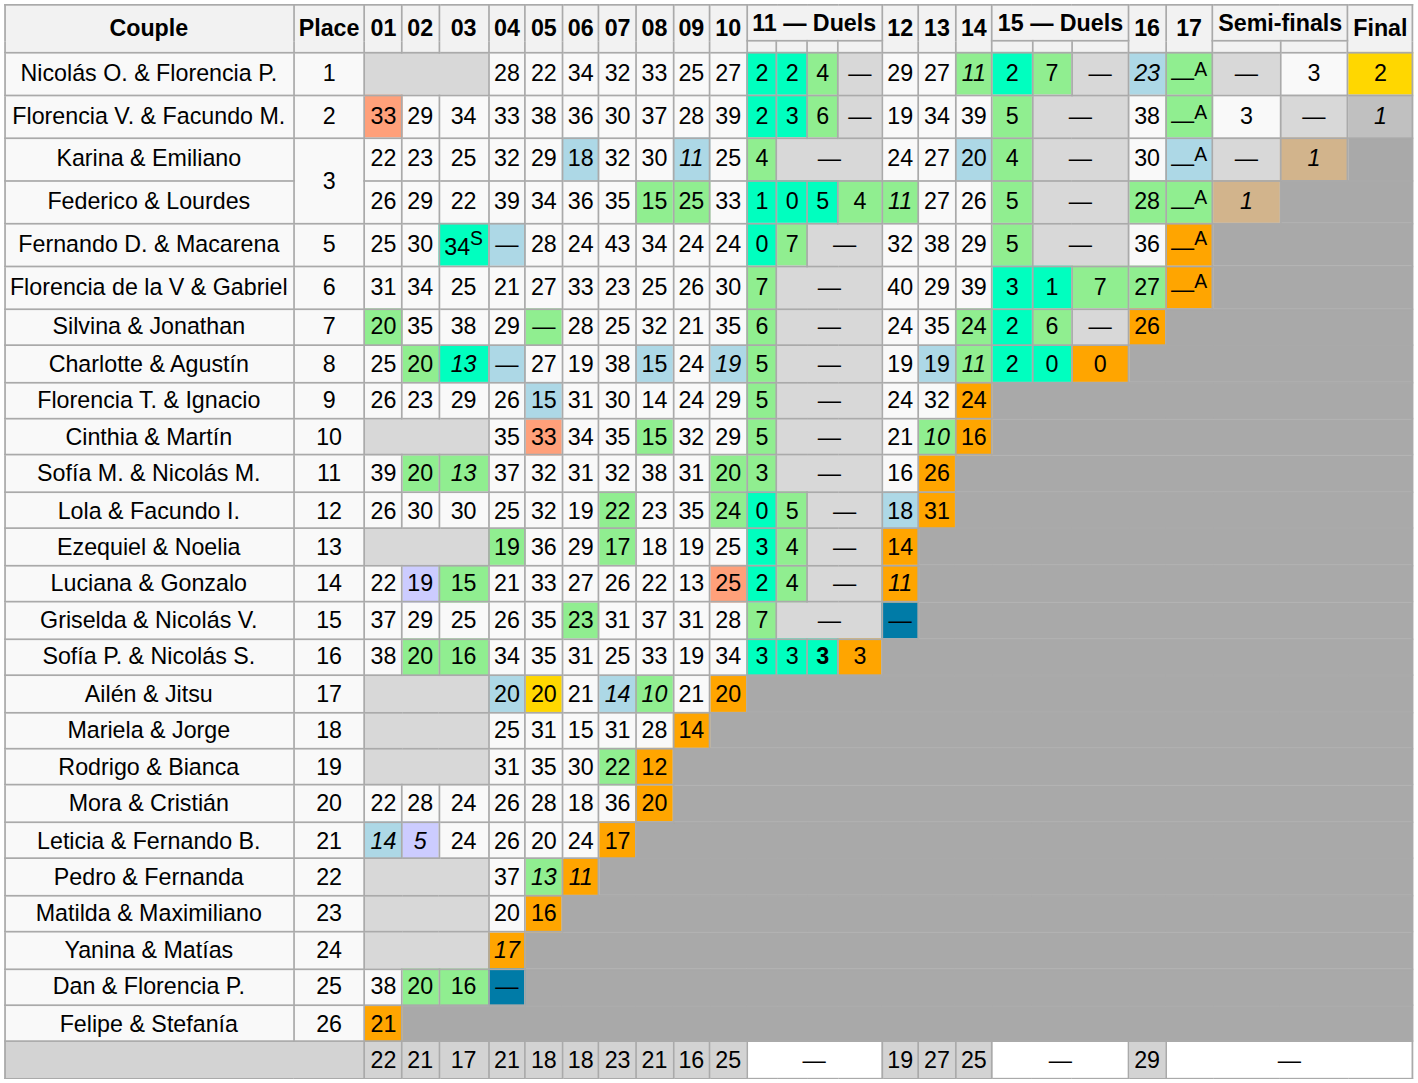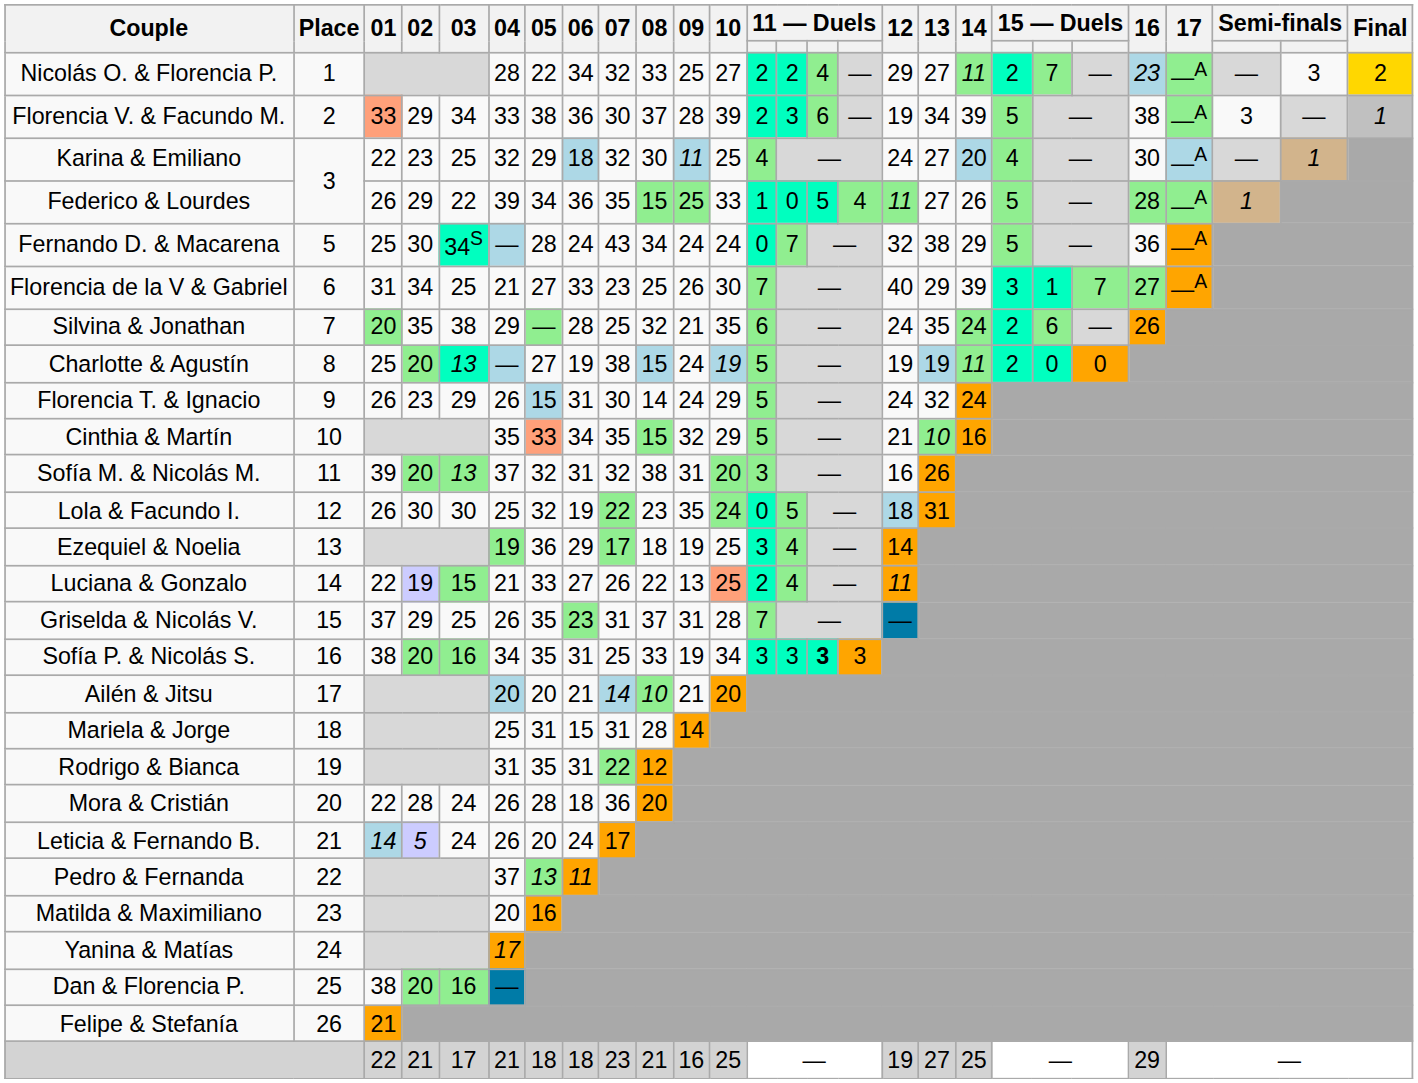 <table class="wikitable sortable" style="font-size:85%; text-align:center; white-space:nowrap; width:10%; margin-left: auto; margin-right: auto;">
 <tr>
 <th rowspan="2">Couple</th>
 <th rowspan="2">Place</th>
 <th rowspan="2">01</th>
 <th rowspan="2">02</th>
 <th rowspan="2">03</th>
 <th rowspan="2">04</th>
 <th rowspan="2">05</th>
 <th rowspan="2">06</th>
 <th rowspan="2">07</th>
 <th rowspan="2">08</th>
 <th rowspan="2">09</th>
 <th rowspan="2">10</th>
 <th colspan="4">11 — Duels</th>
 <th rowspan="2">12</th>
 <th rowspan="2">13</th>
 <th rowspan="2">14</th>
 <th colspan="3">15 — Duels</th>
 <th rowspan="2">16</th>
 <th rowspan="2">17</th>
 <th colspan="2">Semi-finals</th>
 <th rowspan="2">Final</th>
 </tr>
 <tr>
 <th></th>
 <th></th>
 <th></th>
 <th></th>
 <th></th>
 <th></th>
 <th></th>
 <th></th>
 <th></th>
 </tr>
 <tr>
 <td>Nicolás O. & Florencia P.</td>
 <td>1</td>
 <td colspan="3" style="background:#d8d8d8"></td>
 <td>28</td>
 <td>22</td>
 <td>34</td>
 <td>32</td>
 <td>33</td>
 <td>25</td>
 <td>27</td>
 <td bgcolor="#00FFBF">2</td>
 <td bgcolor="#00FFBF">2</td>
 <td bgcolor="lightgreen">4</td>
 <td colspan="1" style="background:#d8d8d8">—</td>
 <td>29</td>
 <td>27</td>
 <td bgcolor="lightgreen"><span><em>11</em></span></td>
 <td bgcolor="#00FFBF">2</td>
 <td bgcolor="lightgreen">7</td>
 <td colspan="1" style="background:#d8d8d8">—</td>
 <td bgcolor="lightblue"><span><em>23</em></span></td>
 <td bgcolor="lightgreen">—<sup>A</sup></td>
 <td colspan="1" style="background:#d8d8d8">—</td>
 <td><span>3</span></td>
 <td bgcolor="gold"><span>2</span></td>
 </tr>
 <tr>
 <td>Florencia V. & Facundo M.</td>
 <td>2</td>
 <td style="background: lightsalmon;">33</td>
 <td>29</td>
 <td>34</td>
 <td>33</td>
 <td><span>38</span></td>
 <td><span>36</span></td>
 <td>30</td>
 <td>37</td>
 <td>28</td>
 <td><span>39</span></td>
 <td bgcolor="#00FFBF">2</td>
 <td bgcolor="#00FFBF">3</td>
 <td bgcolor="lightgreen">6</td>
 <td colspan="1" style="background:#d8d8d8">—</td>
 <td>19</td>
 <td>34</td>
 <td>39</td>
 <td bgcolor="lightgreen">5</td>
 <td colspan="2" style="background:#d8d8d8">—</td>
 <td><span>38</span></td>
 <td bgcolor="lightgreen">—<sup>A</sup></td>
 <td><span>3</span></td>
 <td colspan="1" style="background:#d8d8d8">—</td>
 <td bgcolor="silver"><span><em>1</em></span></td>
 </tr>
 <tr>
 <td>Karina & Emiliano</td>
 <td rowspan="2">3</td>
 <td>22</td>
 <td>23</td>
 <td>25</td>
 <td>32</td>
 <td>29</td>
 <td bgcolor="lightblue">18</td>
 <td>32</td>
 <td>30</td>
 <td bgcolor="lightblue"><span><em>11</em></span></td>
 <td>25</td>
 <td bgcolor="lightgreen">4</td>
 <td colspan="3" style="background:#d8d8d8">—</td>
 <td>24</td>
 <td>27</td>
 <td bgcolor="lightblue">20</td>
 <td bgcolor="lightgreen">4</td>
 <td colspan="2" style="background:#d8d8d8">—</td>
 <td>30</td>
 <td bgcolor="lightblue">—<sup>A</sup></td>
 <td colspan="1" style="background:#d8d8d8">—</td>
 <td bgcolor="tan"><span><em>1</em></span></td>
 <td colspan="55" style="background:darkgrey;"></td>
 </tr>
 <tr>
 <td>Federico & Lourdes</td>
 <td>26</td>
 <td>29</td>
 <td>22</td>
 <td><span>39</span></td>
 <td>34</td>
 <td><span>36</span></td>
 <td>35</td>
 <td bgcolor="lightgreen">15</td>
 <td bgcolor="lightgreen">25</td>
 <td>33</td>
 <td bgcolor="#00FFBF">1</td>
 <td bgcolor="#00FFBF">0</td>
 <td bgcolor="#00FFBF">5</td>
 <td bgcolor="lightgreen">4</td>
 <td bgcolor="lightgreen"><span><em>11</em></span></td>
 <td>27</td>
 <td>26</td>
 <td bgcolor="lightgreen">5</td>
 <td colspan="2" style="background:#d8d8d8">—</td>
 <td bgcolor="lightgreen">28</td>
 <td bgcolor="lightgreen">—<sup>A</sup></td>
 <td bgcolor="tan"><span><em>1</em></span></td>
 <td colspan="55" style="background:darkgrey;"></td>
 </tr>
 <tr>
 <td>Fernando D. & Macarena</td>
 <td>5</td>
 <td>25</td>
 <td>30</td>
 <td bgcolor="#00FFBF">34<sup>S</sup></td>
 <td bgcolor="lightblue">—</td>
 <td>28</td>
 <td>24</td>
 <td><span>43</span></td>
 <td>34</td>
 <td>24</td>
 <td>24</td>
 <td bgcolor="#00FFBF">0</td>
 <td bgcolor="lightgreen">7</td>
 <td colspan="2" style="background:#d8d8d8">—</td>
 <td>32</td>
 <td><span>38</span></td>
 <td>29</td>
 <td bgcolor="lightgreen">5</td>
 <td colspan="2" style="background:#d8d8d8">—</td>
 <td>36</td>
 <td bgcolor="orange">—<sup>A</sup></td>
 <td colspan="55" style="background:darkgrey;"></td>
 </tr>
 <tr>
 <td>Florencia de la V & Gabriel</td>
 <td>6</td>
 <td>31</td>
 <td>34</td>
 <td>25</td>
 <td>21</td>
 <td>27</td>
 <td>33</td>
 <td>23</td>
 <td>25</td>
 <td>26</td>
 <td>30</td>
 <td bgcolor="lightgreen">7</td>
 <td colspan="3" style="background:#d8d8d8">—</td>
 <td><span>40</span></td>
 <td>29</td>
 <td><span>39</span></td>
 <td bgcolor="#00FFBF">3</td>
 <td bgcolor="#00FFBF">1</td>
 <td bgcolor="lightgreen">7</td>
 <td bgcolor="lightgreen">27</td>
 <td bgcolor="orange">—<sup>A</sup></td>
 <td colspan="55" style="background:darkgrey;"></td>
 </tr>
 <tr>
 <td>Silvina & Jonathan</td>
 <td>7</td>
 <td bgcolor="lightgreen">20</td>
 <td><span>35</span></td>
 <td><span>38</span></td>
 <td>29</td>
 <td bgcolor="lightgreen">—</td>
 <td>28</td>
 <td>25</td>
 <td>32</td>
 <td>21</td>
 <td>35</td>
 <td bgcolor="lightgreen">6</td>
 <td colspan="3" style="background:#d8d8d8">—</td>
 <td>24</td>
 <td>35</td>
 <td bgcolor="lightgreen">24</td>
 <td bgcolor="#00FFBF">2</td>
 <td bgcolor="lightgreen">6</td>
 <td colspan="1" style="background:#d8d8d8">—</td>
 <td bgcolor="orange">26</td>
 <td colspan="55" style="background:darkgrey;"></td>
 </tr>
 <tr>
 <td>Charlotte & Agustín</td>
 <td>8</td>
 <td>25</td>
 <td bgcolor="lightgreen">20</td>
 <td bgcolor="#00FFBF"><span><em>13</em></span></td>
 <td bgcolor="lightblue">—</td>
 <td>27</td>
 <td>19</td>
 <td>38</td>
 <td bgcolor="lightblue">15</td>
 <td>24</td>
 <td bgcolor="lightblue"><span><em>19</em></span></td>
 <td bgcolor="lightgreen">5</td>
 <td colspan="3" style="background:#d8d8d8">—</td>
 <td>19</td>
 <td bgcolor="lightblue">19</td>
 <td bgcolor="lightgreen"><span><em>11</em></span></td>
 <td bgcolor="#00FFBF">2</td>
 <td bgcolor="#00FFBF">0</td>
 <td bgcolor="orange">0</td>
 <td colspan="55" style="background:darkgrey;"></td>
 </tr>
 <tr>
 <td>Florencia T. & Ignacio</td>
 <td>9</td>
 <td>26</td>
 <td>23</td>
 <td>29</td>
 <td>26</td>
 <td bgcolor="lightblue">15</td>
 <td>31</td>
 <td>30</td>
 <td>14</td>
 <td>24</td>
 <td>29</td>
 <td bgcolor="lightgreen">5</td>
 <td colspan="3" style="background:#d8d8d8">—</td>
 <td>24</td>
 <td>32</td>
 <td bgcolor="orange">24</td>
 <td colspan="55" style="background:darkgrey;"></td>
 </tr>
 <tr>
 <td>Cinthia & Martín</td>
 <td>10</td>
 <td colspan="3" style="background:#d8d8d8"></td>
 <td>35</td>
 <td style="background: lightsalmon;">33</td>
 <td>34</td>
 <td>35</td>
 <td bgcolor="lightgreen">15</td>
 <td>32</td>
 <td>29</td>
 <td bgcolor="lightgreen">5</td>
 <td colspan="3" style="background:#d8d8d8">—</td>
 <td>21</td>
 <td bgcolor="lightgreen"><span><em>10</em></span></td>
 <td bgcolor="orange">16</td>
 <td colspan="55" style="background:darkgrey;"></td>
 </tr>
 <tr>
 <td>Sofía M. & Nicolás M.</td>
 <td>11</td>
 <td><span>39</span></td>
 <td bgcolor="lightgreen">20</td>
 <td bgcolor="lightgreen"><span><em>13</em></span></td>
 <td>37</td>
 <td>32</td>
 <td>31</td>
 <td>32</td>
 <td><span>38</span></td>
 <td>31</td>
 <td bgcolor="lightgreen">20</td>
 <td bgcolor="lightgreen">3</td>
 <td colspan="3" style="background:#d8d8d8">—</td>
 <td>16</td>
 <td bgcolor="orange">26</td>
 <td colspan="55" style="background:darkgrey;"></td>
 </tr>
 <tr>
 <td>Lola & Facundo I.</td>
 <td>12</td>
 <td>26</td>
 <td>30</td>
 <td>30</td>
 <td>25</td>
 <td>32</td>
 <td>19</td>
 <td bgcolor="lightgreen">22</td>
 <td>23</td>
 <td><span>35</span></td>
 <td bgcolor="lightgreen">24</td>
 <td bgcolor="#00FFBF">0</td>
 <td bgcolor="lightgreen">5</td>
 <td colspan="2" style="background:#d8d8d8">—</td>
 <td bgcolor="lightblue">18</td>
 <td bgcolor="orange">31</td>
 <td colspan="55" style="background:darkgrey;"></td>
 </tr>
 <tr>
 <td>Ezequiel & Noelia</td>
 <td>13</td>
 <td colspan="3" style="background:#d8d8d8"></td>
 <td bgcolor="lightgreen">19</td>
 <td>36</td>
 <td>29</td>
 <td bgcolor="lightgreen">17</td>
 <td>18</td>
 <td>19</td>
 <td>25</td>
 <td bgcolor="#00FFBF">3</td>
 <td bgcolor="lightgreen">4</td>
 <td colspan="2" style="background:#d8d8d8">—</td>
 <td bgcolor="orange">14</td>
 <td colspan="55" style="background:darkgrey;"></td>
 </tr>
 <tr>
 <td>Luciana & Gonzalo</td>
 <td>14</td>
 <td>22</td>
 <td bgcolor="#CCCCFF">19</td>
 <td bgcolor="lightgreen">15</td>
 <td>21</td>
 <td>33</td>
 <td>27</td>
 <td>26</td>
 <td>22</td>
 <td>13</td>
 <td style="background: lightsalmon;">25</td>
 <td bgcolor="#00FFBF">2</td>
 <td bgcolor="lightgreen">4</td>
 <td colspan="2" style="background:#d8d8d8">—</td>
 <td bgcolor="orange"><span><em>11</em></span></td>
 <td colspan="55" style="background:darkgrey;"></td>
 </tr>
 <tr>
 <td>Griselda & Nicolás V.</td>
 <td>15</td>
 <td>37</td>
 <td>29</td>
 <td>25</td>
 <td>26</td>
 <td>35</td>
 <td bgcolor="lightgreen">23</td>
 <td>31</td>
 <td>37</td>
 <td>31</td>
 <td>28</td>
 <td bgcolor="lightgreen">7</td>
 <td colspan="3" style="background:#d8d8d8">—</td>
 <td bgcolor="#007BA7">—</td>
 <td colspan="55" style="background:darkgrey;"></td>
 </tr>
 <tr>
 <td>Sofía P. & Nicolás S.</td>
 <td>16</td>
 <td>38</td>
 <td bgcolor="lightgreen">20</td>
 <td bgcolor="lightgreen">16</td>
 <td>34</td>
 <td>35</td>
 <td>31</td>
 <td>25</td>
 <td>33</td>
 <td>19</td>
 <td>34</td>
 <td bgcolor="#00FFBF">3</td>
 <td bgcolor="#00FFBF">3</td>
 <td bgcolor="#00FFBF"><strong>3</strong></td>
 <td bgcolor="orange">3</td>
 <td colspan="55" style="background:darkgrey;"></td>
 </tr>
 <tr>
 <td>Ailén & Jitsu</td>
 <td>17</td>
 <td colspan="3" style="background:#d8d8d8"></td>
 <td bgcolor="lightblue">20</td>
-<td style="background: gold;">20</td>
+<td>20</td>
 <td>21</td>
 <td bgcolor="lightblue"><span><em>14</em></span></td>
 <td bgcolor="lightgreen"><span><em>10</em></span></td>
 <td>21</td>
 <td bgcolor="orange">20</td>
 <td colspan="55" style="background:darkgrey;"></td>
 </tr>
 <tr>
 <td>Mariela & Jorge</td>
 <td>18</td>
 <td colspan="3" style="background:#d8d8d8"></td>
 <td>25</td>
 <td>31</td>
 <td>15</td>
 <td>31</td>
 <td>28</td>
 <td bgcolor="orange">14</td>
 <td colspan="55" style="background:darkgrey;"></td>
 </tr>
 <tr>
 <td>Rodrigo & Bianca</td>
 <td>19</td>
 <td colspan="3" style="background:#d8d8d8"></td>
 <td>31</td>
 <td>35</td>
-<td>30</td>
+<td>31</td>
 <td bgcolor="lightgreen">22</td>
 <td bgcolor="orange">12</td>
 <td colspan="55" style="background:darkgrey;"></td>
 </tr>
 <tr>
 <td>Mora & Cristián</td>
 <td>20</td>
 <td>22</td>
 <td>28</td>
 <td>24</td>
 <td>26</td>
 <td>28</td>
 <td>18</td>
 <td>36</td>
 <td bgcolor="orange">20</td>
 <td colspan="55" style="background:darkgrey;"></td>
 </tr>
 <tr>
 <td>Leticia & Fernando B.</td>
 <td>21</td>
 <td bgcolor="lightblue"><span><em>14</em></span></td>
 <td bgcolor="#CCCCFF"><span><em>5</em></span></td>
 <td>24</td>
 <td>26</td>
 <td>20</td>
 <td>24</td>
 <td bgcolor="orange">17</td>
 <td colspan="55" style="background:darkgrey;"></td>
 </tr>
 <tr>
 <td>Pedro & Fernanda</td>
 <td>22</td>
 <td colspan="3" style="background:#d8d8d8"></td>
 <td>37</td>
 <td bgcolor="lightgreen"><span><em>13</em></span></td>
 <td bgcolor="orange"><span><em>11</em></span></td>
 <td colspan="55" style="background:darkgrey;"></td>
 </tr>
 <tr>
 <td>Matilda & Maximiliano</td>
 <td>23</td>
 <td colspan="3" style="background:#d8d8d8"></td>
 <td>20</td>
 <td bgcolor="orange">16</td>
 <td colspan="55" style="background:darkgrey;"></td>
 </tr>
 <tr>
 <td>Yanina & Matías</td>
 <td>24</td>
 <td colspan="3" style="background:#d8d8d8"></td>
 <td bgcolor="orange"><span><em>17</em></span></td>
 <td colspan="55" style="background:darkgrey;"></td>
 </tr>
 <tr>
 <td>Dan &  Florencia P.</td>
 <td>25</td>
 <td>38</td>
 <td bgcolor="lightgreen">20</td>
 <td bgcolor="lightgreen">16</td>
 <td bgcolor="#007BA7">—</td>
 <td colspan="55" style="background:darkgrey;"></td>
 </tr>
 <tr>
 <td>Felipe & Stefanía</td>
 <td>26</td>
 <td bgcolor="orange">21</td>
 <td colspan="55" style="background:darkgrey;"></td>
 </tr>
 <tr bgcolor="lightgrey">
 <td colspan="2"></td>
 <td>22</td>
 <td>21</td>
 <td>17</td>
 <td>21</td>
 <td>18</td>
 <td>18</td>
 <td>23</td>
 <td>21</td>
 <td>16</td>
 <td>25</td>
 <td colspan="4" bgcolor="white">—</td>
 <td>19</td>
 <td>27</td>
 <td>25</td>
 <td colspan="3" bgcolor="white">—</td>
 <td>29</td>
 <td colspan="5" bgcolor="white">—</td>
 </tr>
 </table>
